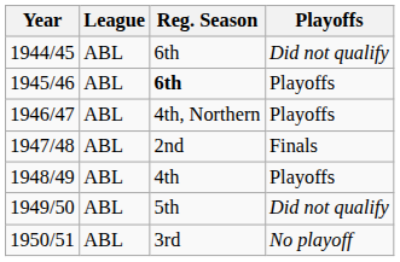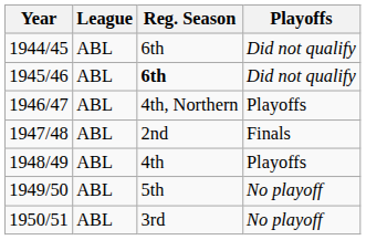 <table class="wikitable">
 <tr>
 <th>Year</th>
 <th>League</th>
 <th>Reg. Season</th>
 <th>Playoffs</th>
 </tr>
 <tr>
 <td>1944/45</td>
 <td>ABL</td>
 <td>6th</td>
 <td><em>Did not qualify</em></td>
 </tr>
 <tr>
 <td>1945/46</td>
 <td>ABL</td>
 <td><strong>6th</strong></td>
-<td>Playoffs</td>
+<td><em>Did not qualify</em></td>
 </tr>
 <tr>
 <td>1946/47</td>
 <td>ABL</td>
 <td>4th, Northern</td>
 <td>Playoffs</td>
 </tr>
 <tr>
 <td>1947/48</td>
 <td>ABL</td>
 <td>2nd</td>
 <td>Finals</td>
 </tr>
 <tr>
 <td>1948/49</td>
 <td>ABL</td>
 <td>4th</td>
 <td>Playoffs</td>
 </tr>
 <tr>
 <td>1949/50</td>
 <td>ABL</td>
 <td>5th</td>
-<td><em>Did not qualify</em></td>
+<td><em>No playoff</em></td>
 </tr>
 <tr>
 <td>1950/51</td>
 <td>ABL</td>
 <td>3rd</td>
 <td><em>No playoff</em></td>
 </tr>
 </table>
